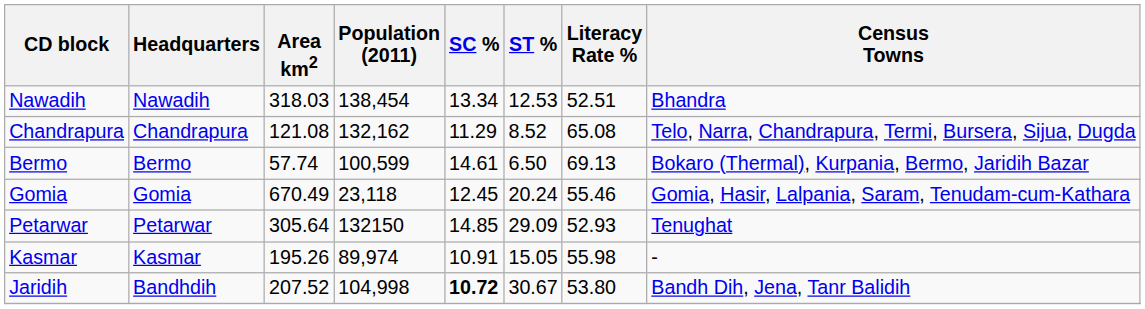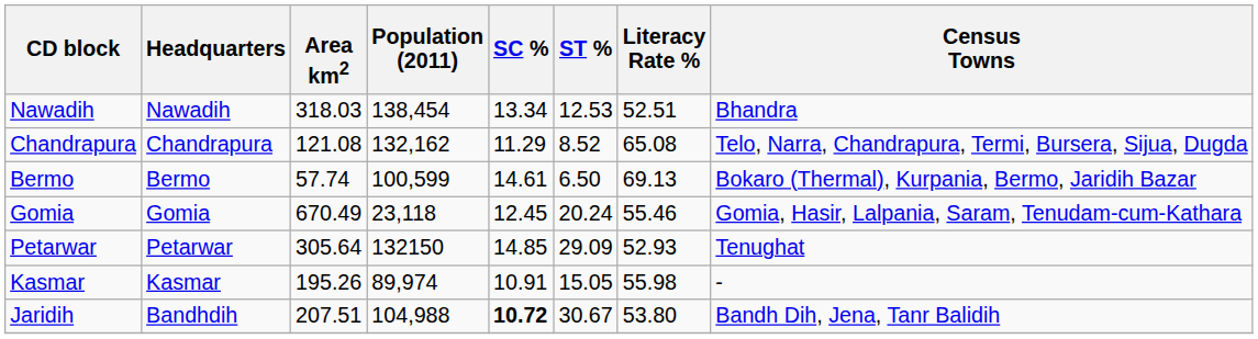 <table class="wikitable sortable">
 <tr>
 <th>CD block</th>
 <th>Headquarters</th>
 <th><br>Area<br>km<sup>2</sup></th>
 <th>Population<br>(2011)</th>
 <th><a href='#'>SC</a> %</th>
 <th><a href='#'>ST</a> %</th>
 <th>Literacy<br> Rate %</th>
 <th>Census<br>Towns</th>
 </tr>
 <tr>
 <td><a href='#'>Nawadih</a></td>
 <td><a href='#'>Nawadih</a></td>
 <td>318.03</td>
 <td>138,454</td>
 <td>13.34</td>
 <td>12.53</td>
 <td>52.51</td>
 <td><a href='#'>Bhandra</a></td>
 </tr>
 <tr>
 <td><a href='#'>Chandrapura</a></td>
 <td><a href='#'>Chandrapura</a></td>
 <td>121.08</td>
 <td>132,162</td>
 <td>11.29</td>
 <td>8.52</td>
 <td>65.08</td>
 <td><a href='#'>Telo</a>, <a href='#'>Narra</a>, <a href='#'>Chandrapura</a>, <a href='#'>Termi</a>, <a href='#'>Bursera</a>, <a href='#'>Sijua</a>, <a href='#'>Dugda</a></td>
 </tr>
 <tr>
 <td><a href='#'>Bermo</a></td>
 <td><a href='#'>Bermo</a></td>
 <td>57.74</td>
 <td>100,599</td>
 <td>14.61</td>
 <td>6.50</td>
 <td>69.13</td>
 <td><a href='#'>Bokaro (Thermal)</a>, <a href='#'>Kurpania</a>, <a href='#'>Bermo</a>, <a href='#'>Jaridih Bazar</a></td>
 </tr>
 <tr>
 <td><a href='#'>Gomia</a></td>
 <td><a href='#'>Gomia</a></td>
 <td>670.49</td>
 <td>23,118</td>
 <td>12.45</td>
 <td>20.24</td>
 <td>55.46</td>
 <td><a href='#'>Gomia</a>, <a href='#'>Hasir</a>, <a href='#'>Lalpania</a>, <a href='#'>Saram</a>, <a href='#'>Tenudam-cum-Kathara</a></td>
 </tr>
 <tr>
 <td><a href='#'>Petarwar</a></td>
 <td><a href='#'>Petarwar</a></td>
 <td>305.64</td>
 <td>132150</td>
 <td>14.85</td>
 <td>29.09</td>
 <td>52.93</td>
 <td><a href='#'>Tenughat</a></td>
 </tr>
 <tr>
 <td><a href='#'>Kasmar</a></td>
 <td><a href='#'>Kasmar</a></td>
 <td>195.26</td>
 <td>89,974</td>
 <td>10.91</td>
 <td>15.05</td>
 <td>55.98</td>
 <td>-</td>
 </tr>
 <tr>
 <td><a href='#'>Jaridih</a></td>
 <td><a href='#'>Bandhdih</a></td>
-<td>207.52</td>
-<td>104,998</td>
+<td>207.51</td>
+<td>104,988</td>
 <td><strong>10.72</strong></td>
 <td>30.67</td>
 <td>53.80</td>
 <td><a href='#'>Bandh Dih</a>, <a href='#'>Jena</a>, <a href='#'>Tanr Balidih</a></td>
 </tr>
 <tr>
 </tr>
 </table>
